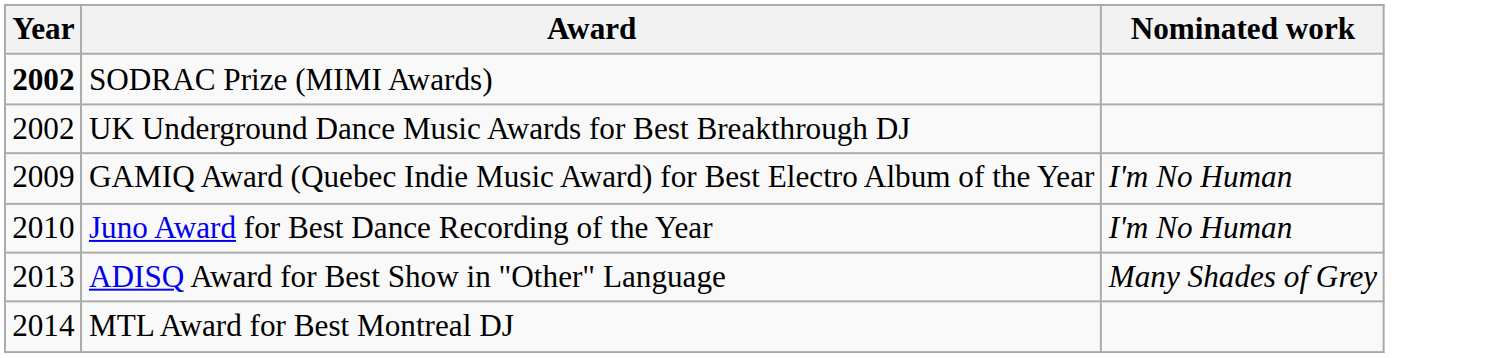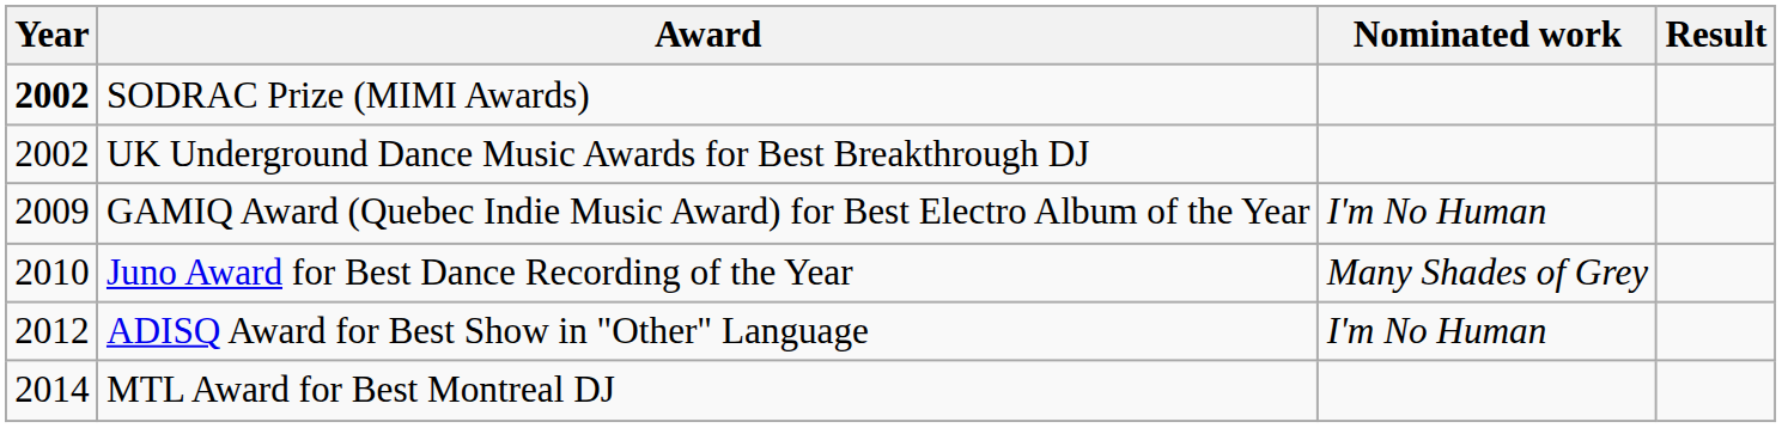 <table class="wikitable sortable">
 <tr>
 <th>Year</th>
 <th>Award</th>
 <th>Nominated work</th>
+<th>Result</th>
 </tr>
 <tr>
 <td><strong>2002</strong></td>
 <td>SODRAC Prize (MIMI Awards)</td>
+<td></td>
 <td></td>
 </tr>
 <tr>
 <td>2002</td>
 <td>UK Underground Dance Music Awards for Best Breakthrough DJ</td>
 <td></td>
+<td></td>
 </tr>
 <tr>
 <td>2009</td>
 <td>GAMIQ Award (Quebec Indie Music Award) for Best Electro Album of the Year</td>
 <td><em>I'm No Human</em></td>
+<td></td>
 </tr>
 <tr>
 <td>2010</td>
 <td><a href='#'>Juno Award</a> for Best Dance Recording of the Year</td>
-<td><em>I'm No Human</em></td>
+<td><em>Many Shades of Grey</em></td>
+<td></td>
 </tr>
 <tr>
-<td>2013</td>
+<td>2012</td>
 <td><a href='#'>ADISQ</a> Award for Best Show in "Other" Language</td>
-<td><em>Many Shades of Grey</em></td>
+<td><em>I'm No Human</em></td>
+<td></td>
 </tr>
 <tr>
 <td>2014</td>
 <td>MTL Award for Best Montreal DJ</td>
 <td></td>
+<td></td>
 </tr>
 </table>
